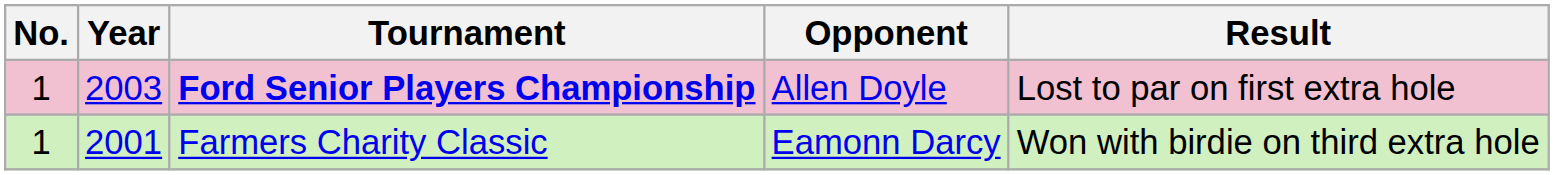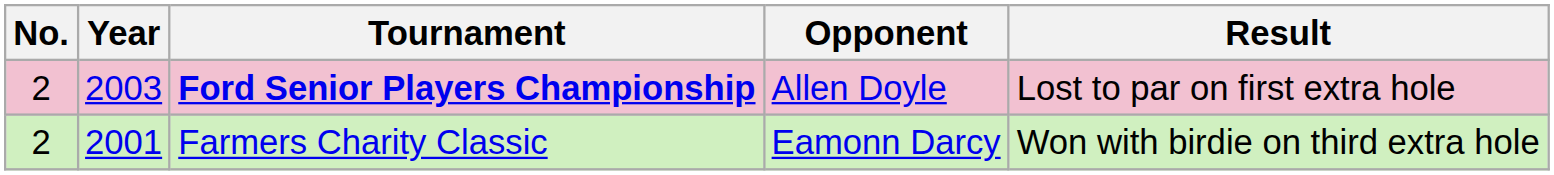 <table class="wikitable" style="font-size:95%;">
 <tr>
 <th>No.</th>
 <th>Year</th>
 <th>Tournament</th>
 <th>Opponent</th>
 <th>Result</th>
 </tr>
 <tr style="background:#F2C1D1;">
-<td align=center>1</td>
+<td align=center>2</td>
 <td><a href='#'>2003</a></td>
 <td><strong><a href='#'>Ford Senior Players Championship</a></strong></td>
 <td> <a href='#'>Allen Doyle</a></td>
 <td>Lost to par on first extra hole</td>
 </tr>
 <tr style="background:#D0F0C0;">
-<td align=center>1</td>
+<td align=center>2</td>
 <td><a href='#'>2001</a></td>
 <td><a href='#'>Farmers Charity Classic</a></td>
 <td> <a href='#'>Eamonn Darcy</a></td>
 <td>Won with birdie on third extra hole</td>
 </tr>
 </table>
